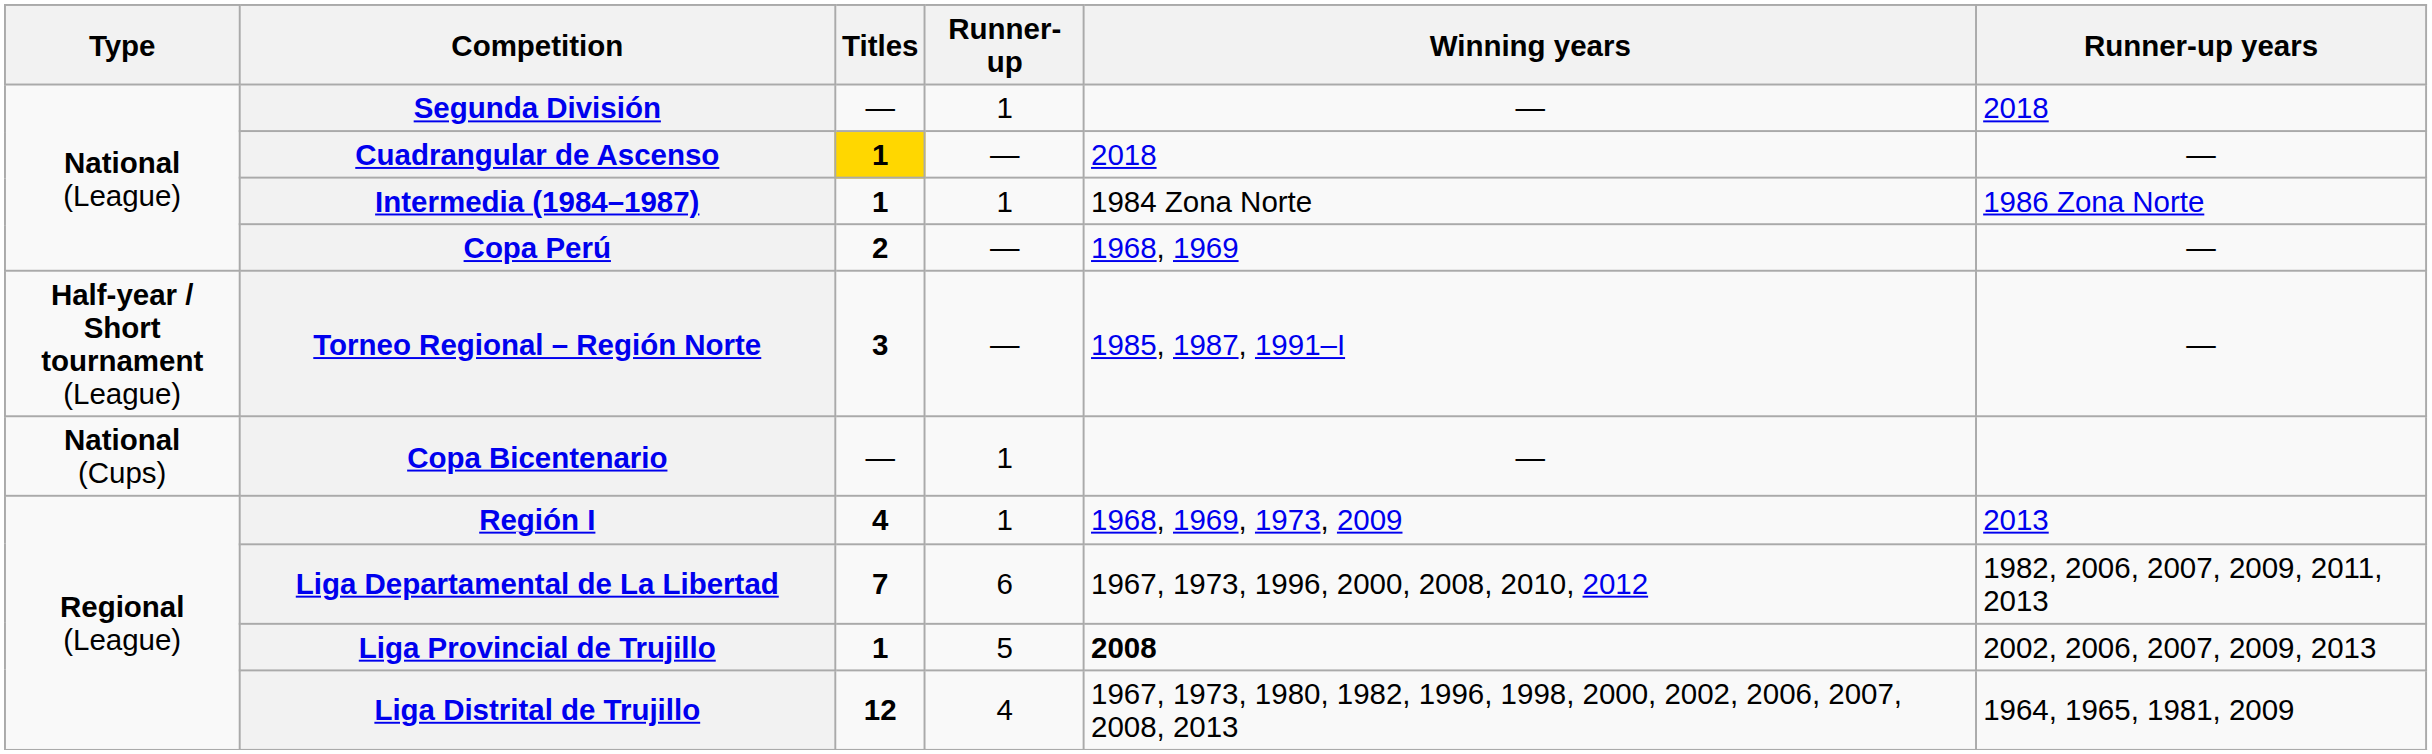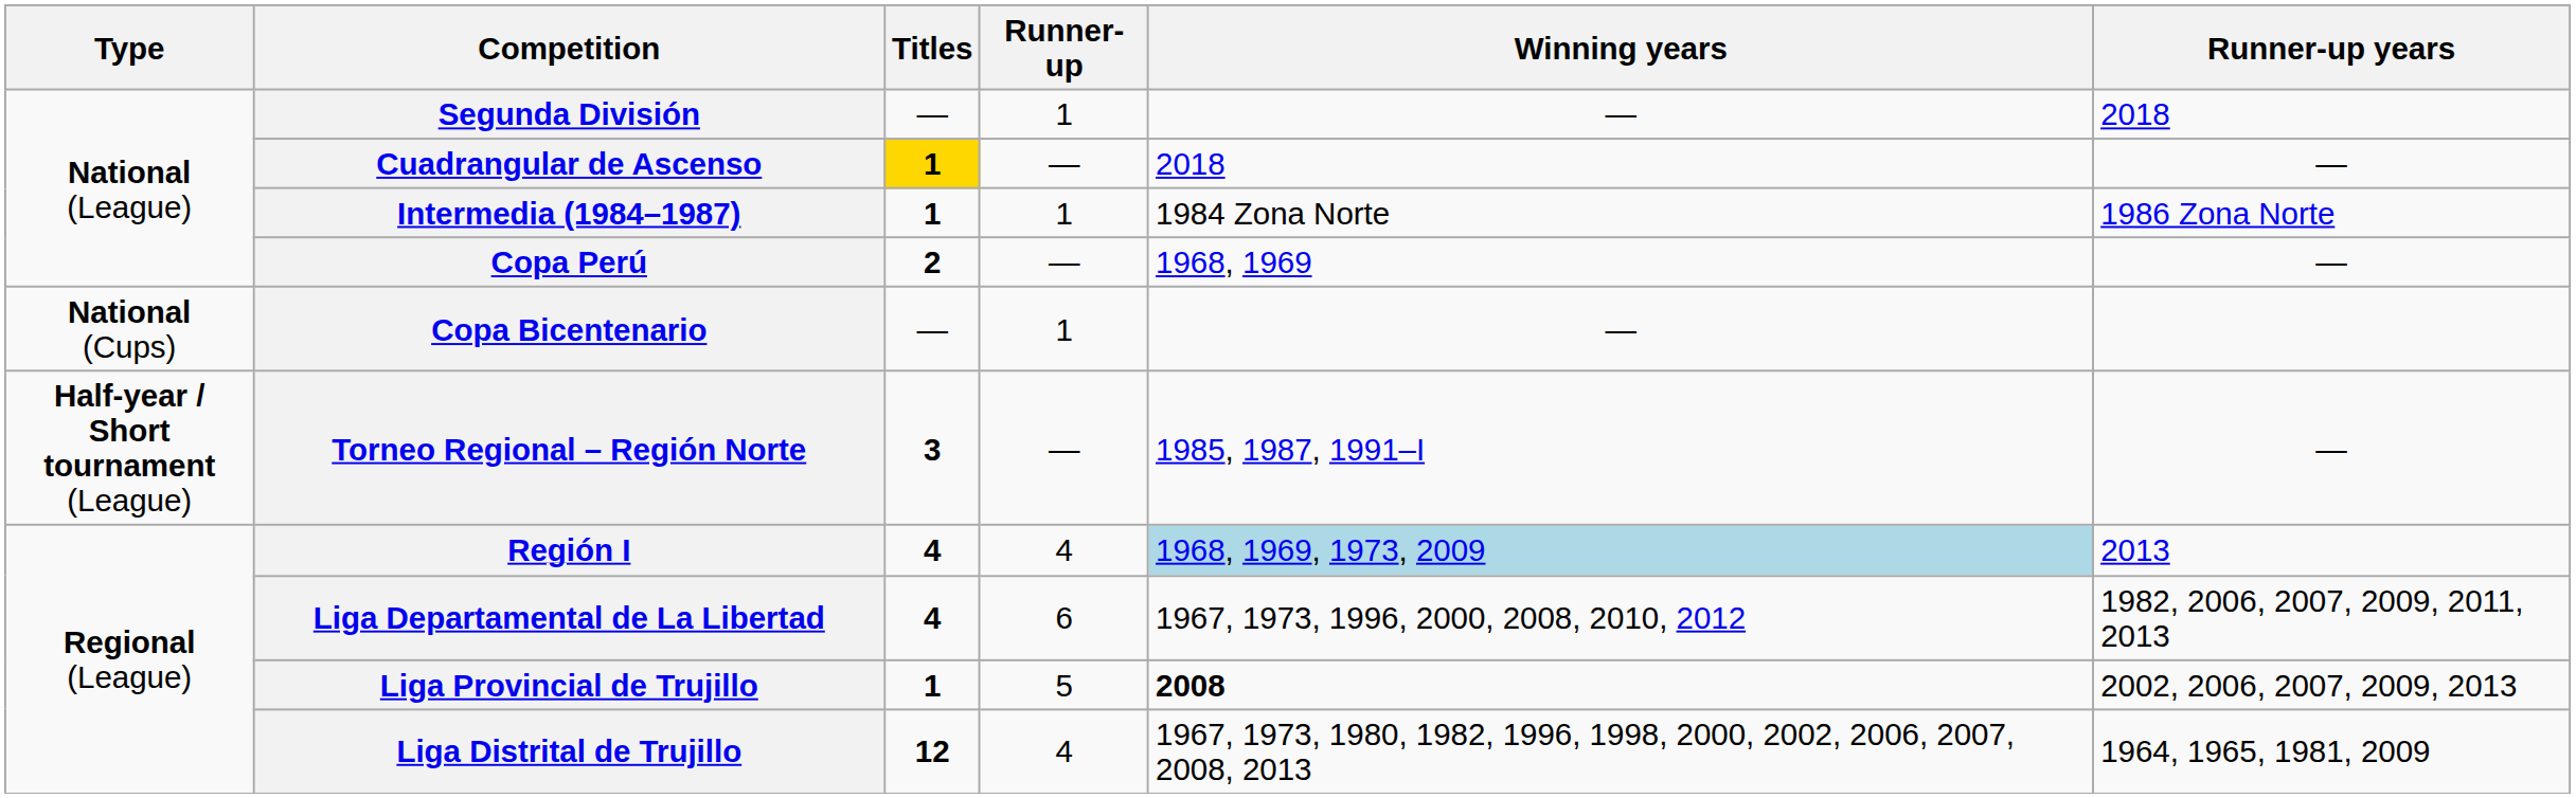 <table class="wikitable plainrowheaders" style="font-size:95%; text-align:center;">
 <tr>
 <th>Type</th>
 <th width=300px>Competition</th>
 <th>Titles</th>
 <th>Runner-up</th>
 <th>Winning years</th>
 <th>Runner-up years</th>
 </tr>
 <tr>
 <td rowspan=4><strong>National</strong><br>(League)</td>
 <th scope=col><a href='#'>Segunda División</a></th>
 <td style="text-align:center;">—</td>
 <td>1</td>
 <td style="text-align:center;">—</td>
 <td align="left"><a href='#'>2018</a></td>
 </tr>
 <tr>
 <th scope=col><a href='#'>Cuadrangular de Ascenso</a></th>
 <td bgcolor="gold"><strong>1</strong></td>
 <td style="text-align:center;">—</td>
 <td align="left"><a href='#'>2018</a></td>
 <td style="text-align:center;">—</td>
 </tr>
 <tr>
 <th scope=col><a href='#'>Intermedia (1984–1987)</a></th>
 <td><strong>1</strong></td>
 <td>1</td>
 <td align="left">1984 Zona Norte</td>
 <td align="left"><a href='#'>1986 Zona Norte</a></td>
 </tr>
 <tr>
 <th scope=col><a href='#'>Copa Perú</a></th>
 <td><strong>2</strong></td>
 <td style="text-align:center;">—</td>
 <td align="left"><a href='#'>1968</a>, <a href='#'>1969</a></td>
 <td style="text-align:center;">—</td>
 </tr>
 <tr>
+<td rowspan="1"><strong>National</strong><br>(Cups)</td>
+<th scope="col"><a href='#'>Copa Bicentenario</a></th>
+<td style="text-align:center;">—</td>
+<td>1</td>
+<td style="text-align:center;">—</td>
+<td></td>
+</tr>
+<tr>
 <td rowspan=1><strong>Half-year / Short<br>tournament</strong><br>(League)</td>
 <th scope=col><a href='#'>Torneo Regional – Región Norte</a></th>
 <td><strong>3</strong></td>
 <td style="text-align:center;">—</td>
 <td align="left"><a href='#'>1985</a>, <a href='#'>1987</a>, <a href='#'>1991–I</a></td>
 <td style="text-align:center;">—</td>
 </tr>
 <tr>
-<td rowspan="1"><strong>National</strong><br>(Cups)</td>
-<th scope="col"><a href='#'>Copa Bicentenario</a></th>
-<td style="text-align:center;">—</td>
-<td>1</td>
-<td style="text-align:center;">—</td>
-<td></td>
-</tr>
-<tr>
 <td rowspan=5><strong>Regional</strong><br>(League)</td>
 <th scope=col><a href='#'>Región I</a></th>
 <td><strong>4</strong></td>
-<td>1</td>
-<td align="left"><a href='#'>1968</a>, <a href='#'>1969</a>, <a href='#'>1973</a>, <a href='#'>2009</a></td>
+<td>4</td>
+<td align="left" style="background: lightblue;"><a href='#'>1968</a>, <a href='#'>1969</a>, <a href='#'>1973</a>, <a href='#'>2009</a></td>
 <td align="left"><a href='#'>2013</a></td>
 </tr>
 <tr>
 <th scope=col><a href='#'>Liga Departamental de La Libertad</a></th>
-<td><strong>7</strong></td>
+<td><strong>4</strong></td>
 <td>6</td>
 <td align="left">1967, 1973, 1996, 2000, 2008, 2010, <a href='#'>2012</a></td>
 <td align="left">1982, 2006, 2007, 2009, 2011, 2013</td>
 </tr>
 <tr>
 <th scope=col><a href='#'>Liga Provincial de Trujillo</a></th>
 <td><strong>1</strong></td>
 <td>5</td>
 <td align="left"><strong>2008</strong></td>
 <td align="left">2002, 2006, 2007, 2009, 2013</td>
 </tr>
 <tr>
 <th scope=col><a href='#'>Liga Distrital de Trujillo</a></th>
 <td><strong>12</strong></td>
 <td>4</td>
 <td align="left">1967, 1973, 1980, 1982, 1996, 1998, 2000, 2002, 2006, 2007, 2008, 2013</td>
 <td align="left">1964, 1965, 1981, 2009</td>
 </tr>
 <tr>
 </tr>
 </table>
